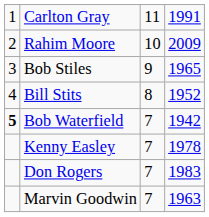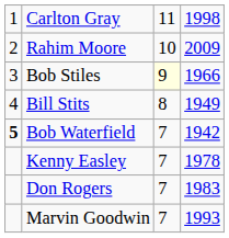 <table class="wikitable">
 <tr>
 </tr>
 <tr>
 <td>1</td>
 <td><a href='#'>Carlton Gray</a></td>
 <td>11</td>
-<td><a href='#'>1991</a></td>
+<td><a href='#'>1998</a></td>
 </tr>
 <tr>
 <td>2</td>
 <td><a href='#'>Rahim Moore</a></td>
 <td>10</td>
 <td><a href='#'>2009</a></td>
 </tr>
 <tr>
 <td>3</td>
 <td>Bob Stiles</td>
-<td>9</td>
-<td><a href='#'>1965</a></td>
+<td style="background: lightyellow;">9</td>
+<td><a href='#'>1966</a></td>
 </tr>
 <tr>
 <td>4</td>
 <td><a href='#'>Bill Stits</a></td>
 <td>8</td>
-<td><a href='#'>1952</a></td>
+<td><a href='#'>1949</a></td>
 </tr>
 <tr>
 <td><strong>5</strong></td>
 <td><a href='#'>Bob Waterfield</a></td>
 <td>7</td>
 <td><a href='#'>1942</a></td>
 </tr>
 <tr>
 <td></td>
 <td><a href='#'>Kenny Easley</a></td>
 <td>7</td>
 <td><a href='#'>1978</a></td>
 </tr>
 <tr>
 <td></td>
 <td><a href='#'>Don Rogers</a></td>
 <td>7</td>
 <td><a href='#'>1983</a></td>
 </tr>
 <tr>
 <td></td>
 <td>Marvin Goodwin</td>
 <td>7</td>
-<td><a href='#'>1963</a></td>
+<td><a href='#'>1993</a></td>
 </tr>
 </table>
